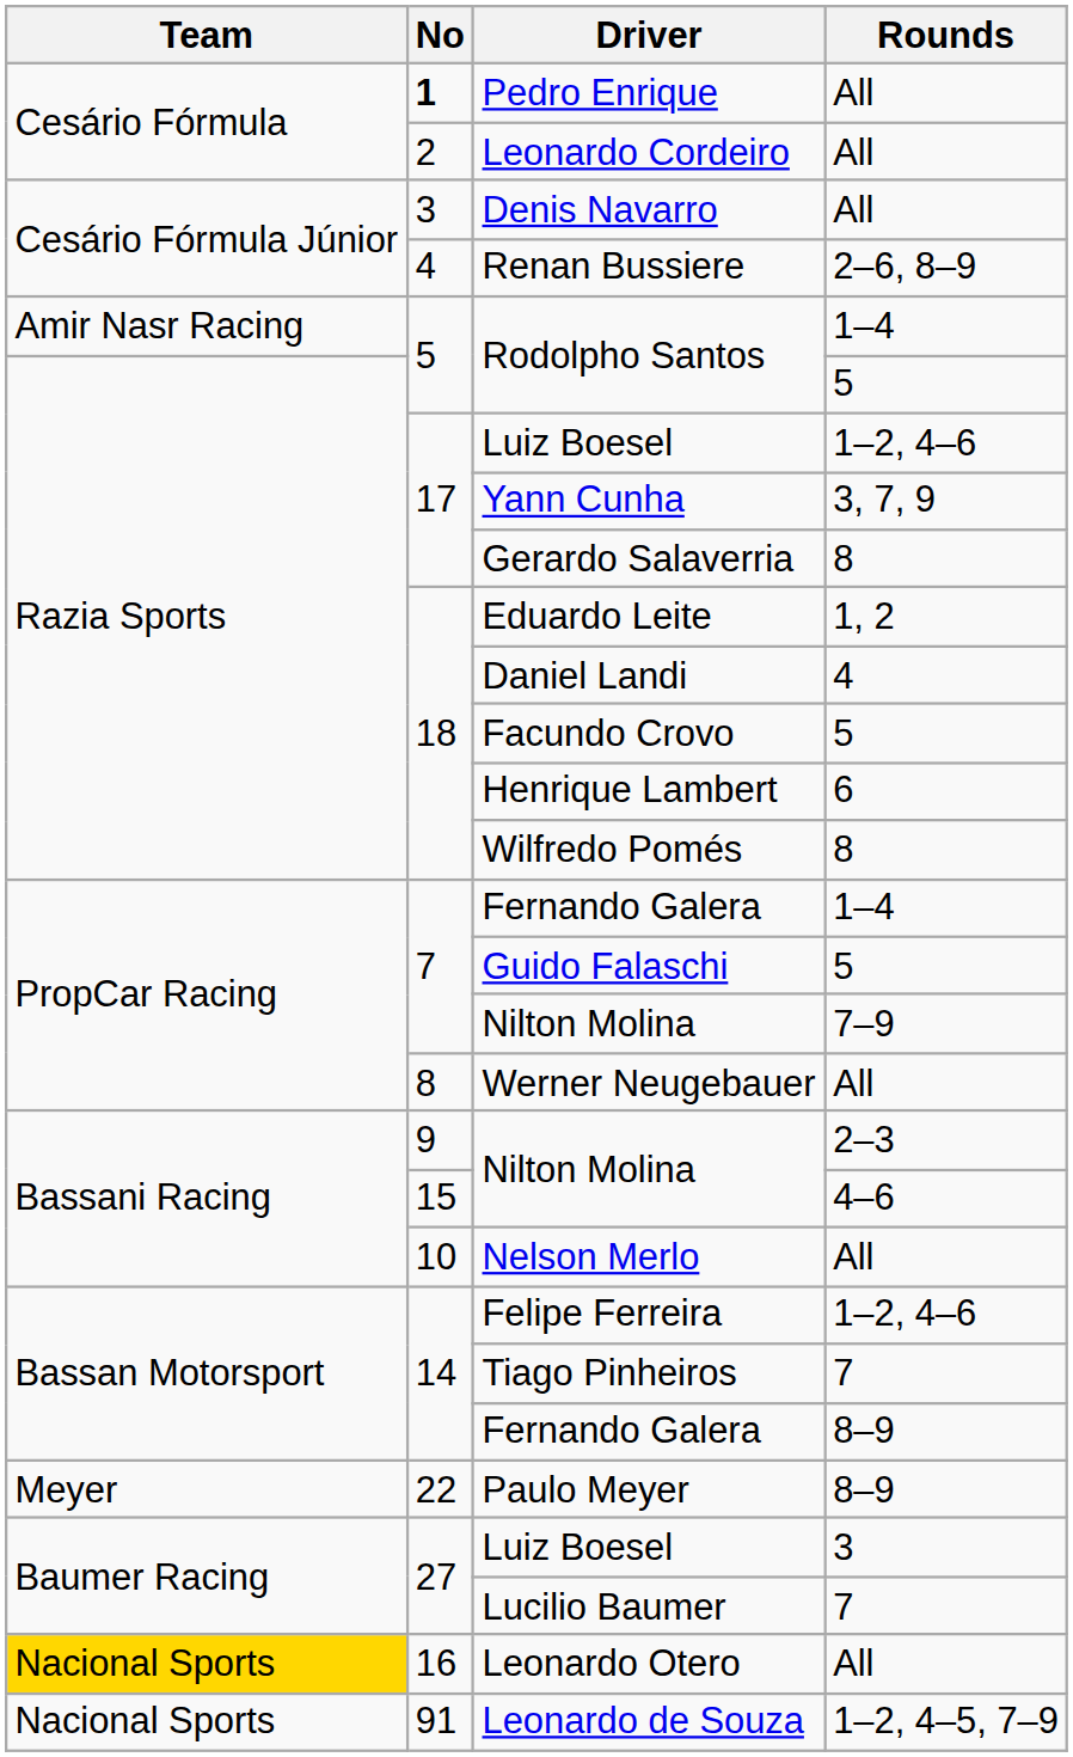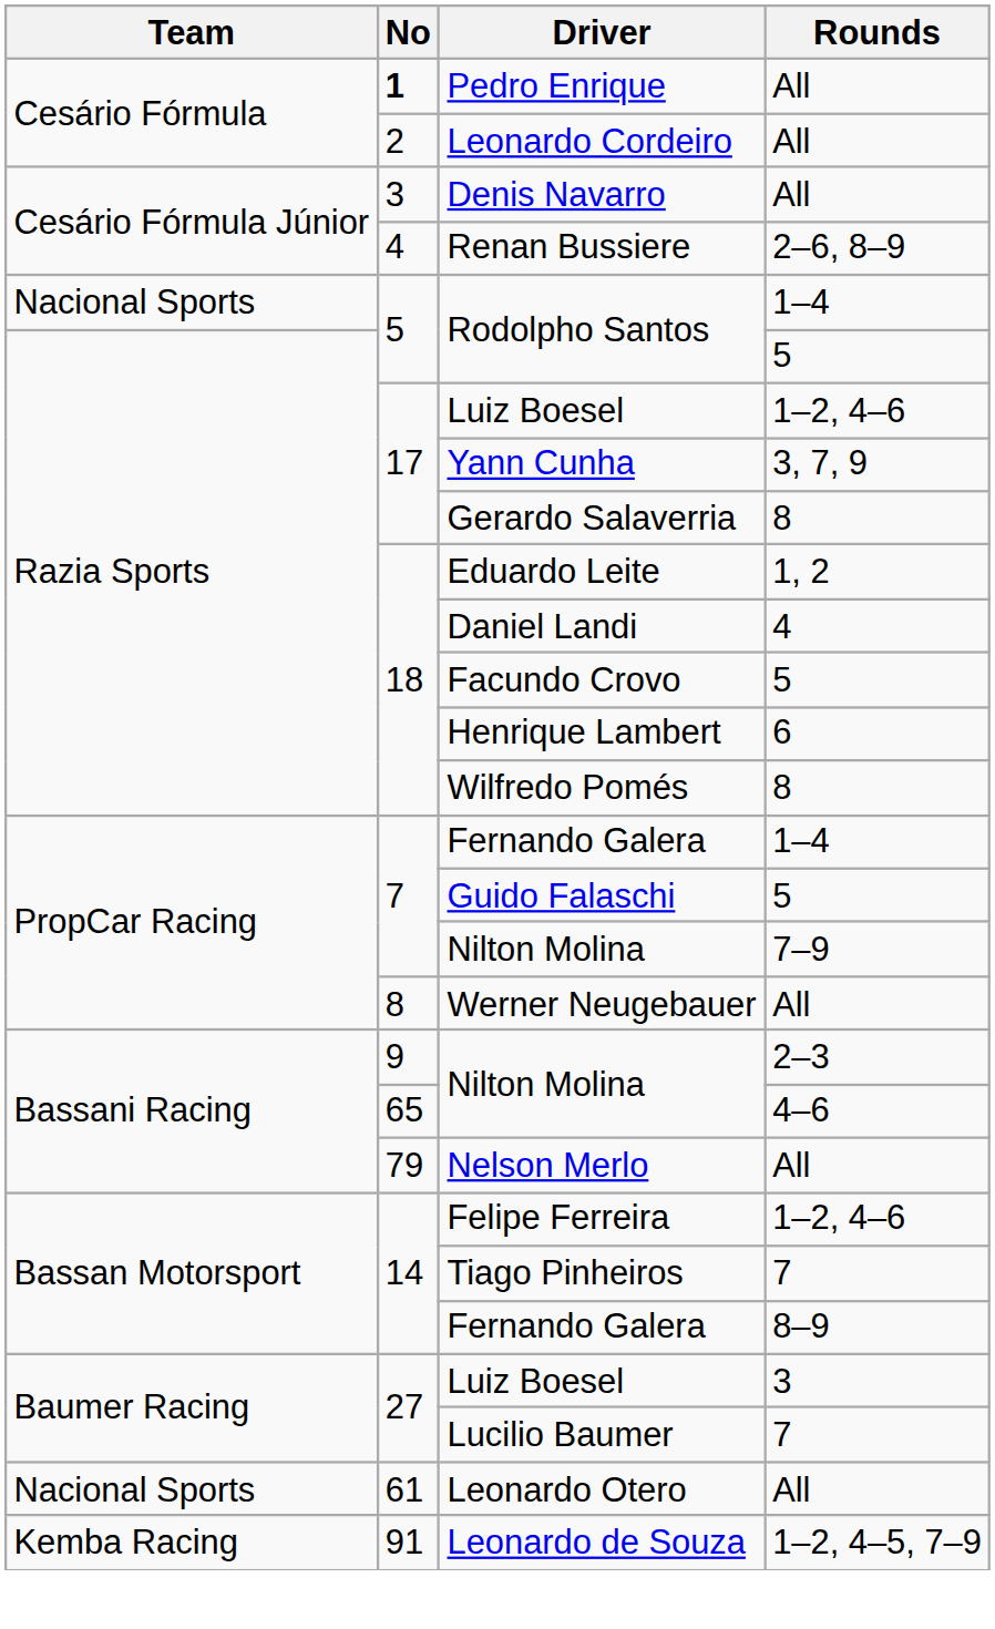 <table class="wikitable" style="font-size: 85%;">
 <tr>
 <th>Team</th>
 <th>No</th>
 <th>Driver</th>
 <th>Rounds</th>
 </tr>
 <tr>
 <td rowspan=2>Cesário Fórmula</td>
 <td><strong>1</strong></td>
 <td> <a href='#'>Pedro Enrique</a></td>
 <td>All</td>
 </tr>
 <tr>
 <td>2</td>
 <td> <a href='#'>Leonardo Cordeiro</a></td>
 <td>All</td>
 </tr>
 <tr>
 <td rowspan=2>Cesário Fórmula Júnior</td>
 <td>3</td>
 <td> <a href='#'>Denis Navarro</a></td>
 <td>All</td>
 </tr>
 <tr>
 <td>4</td>
 <td> Renan Bussiere</td>
 <td>2–6, 8–9</td>
 </tr>
 <tr>
-<td>Amir Nasr Racing</td>
+<td>Nacional Sports</td>
 <td rowspan=2>5</td>
 <td rowspan=2> Rodolpho Santos</td>
 <td>1–4</td>
 </tr>
 <tr>
 <td rowspan=9>Razia Sports</td>
 <td>5</td>
 </tr>
 <tr>
 <td rowspan=3>17</td>
 <td> Luiz Boesel</td>
 <td>1–2, 4–6</td>
 </tr>
 <tr>
 <td> <a href='#'>Yann Cunha</a></td>
 <td>3, 7, 9</td>
 </tr>
 <tr>
 <td> Gerardo Salaverria</td>
 <td>8</td>
 </tr>
 <tr>
 <td rowspan=5>18</td>
 <td> Eduardo Leite</td>
 <td>1, 2</td>
 </tr>
 <tr>
 <td> Daniel Landi</td>
 <td>4</td>
 </tr>
 <tr>
 <td> Facundo Crovo</td>
 <td>5</td>
 </tr>
 <tr>
 <td> Henrique Lambert</td>
 <td>6</td>
 </tr>
 <tr>
 <td> Wilfredo Pomés</td>
 <td>8</td>
 </tr>
 <tr>
 <td rowspan=4>PropCar Racing</td>
 <td rowspan=3>7</td>
 <td> Fernando Galera</td>
 <td>1–4</td>
 </tr>
 <tr>
 <td> <a href='#'>Guido Falaschi</a></td>
 <td>5</td>
 </tr>
 <tr>
 <td> Nilton Molina</td>
 <td>7–9</td>
 </tr>
 <tr>
 <td>8</td>
 <td> Werner Neugebauer</td>
 <td>All</td>
 </tr>
 <tr>
 <td rowspan=3>Bassani Racing</td>
 <td>9</td>
 <td rowspan=2> Nilton Molina</td>
 <td>2–3</td>
 </tr>
 <tr>
-<td>15</td>
+<td>65</td>
 <td>4–6</td>
 </tr>
 <tr>
-<td>10</td>
+<td>79</td>
 <td> <a href='#'>Nelson Merlo</a></td>
 <td>All</td>
 </tr>
 <tr>
 <td rowspan=3>Bassan Motorsport</td>
 <td rowspan=3>14</td>
 <td> Felipe Ferreira</td>
 <td>1–2, 4–6</td>
 </tr>
 <tr>
 <td> Tiago Pinheiros</td>
 <td>7</td>
 </tr>
 <tr>
 <td> Fernando Galera</td>
 <td>8–9</td>
 </tr>
 <tr>
-<td>Meyer</td>
-<td>22</td>
-<td> Paulo Meyer</td>
-<td>8–9</td>
-</tr>
-<tr>
 <td rowspan=2>Baumer Racing</td>
 <td rowspan=2>27</td>
 <td> Luiz Boesel</td>
 <td>3</td>
 </tr>
 <tr>
 <td> Lucilio Baumer</td>
 <td>7</td>
 </tr>
 <tr>
-<td style="background: gold;">Nacional Sports</td>
-<td>16</td>
+<td>Nacional Sports</td>
+<td>61</td>
 <td> Leonardo Otero</td>
 <td>All</td>
 </tr>
 <tr>
-<td>Nacional Sports</td>
+<td>Kemba Racing</td>
 <td>91</td>
 <td> <a href='#'>Leonardo de Souza</a></td>
 <td>1–2, 4–5, 7–9</td>
 </tr>
 </table>
